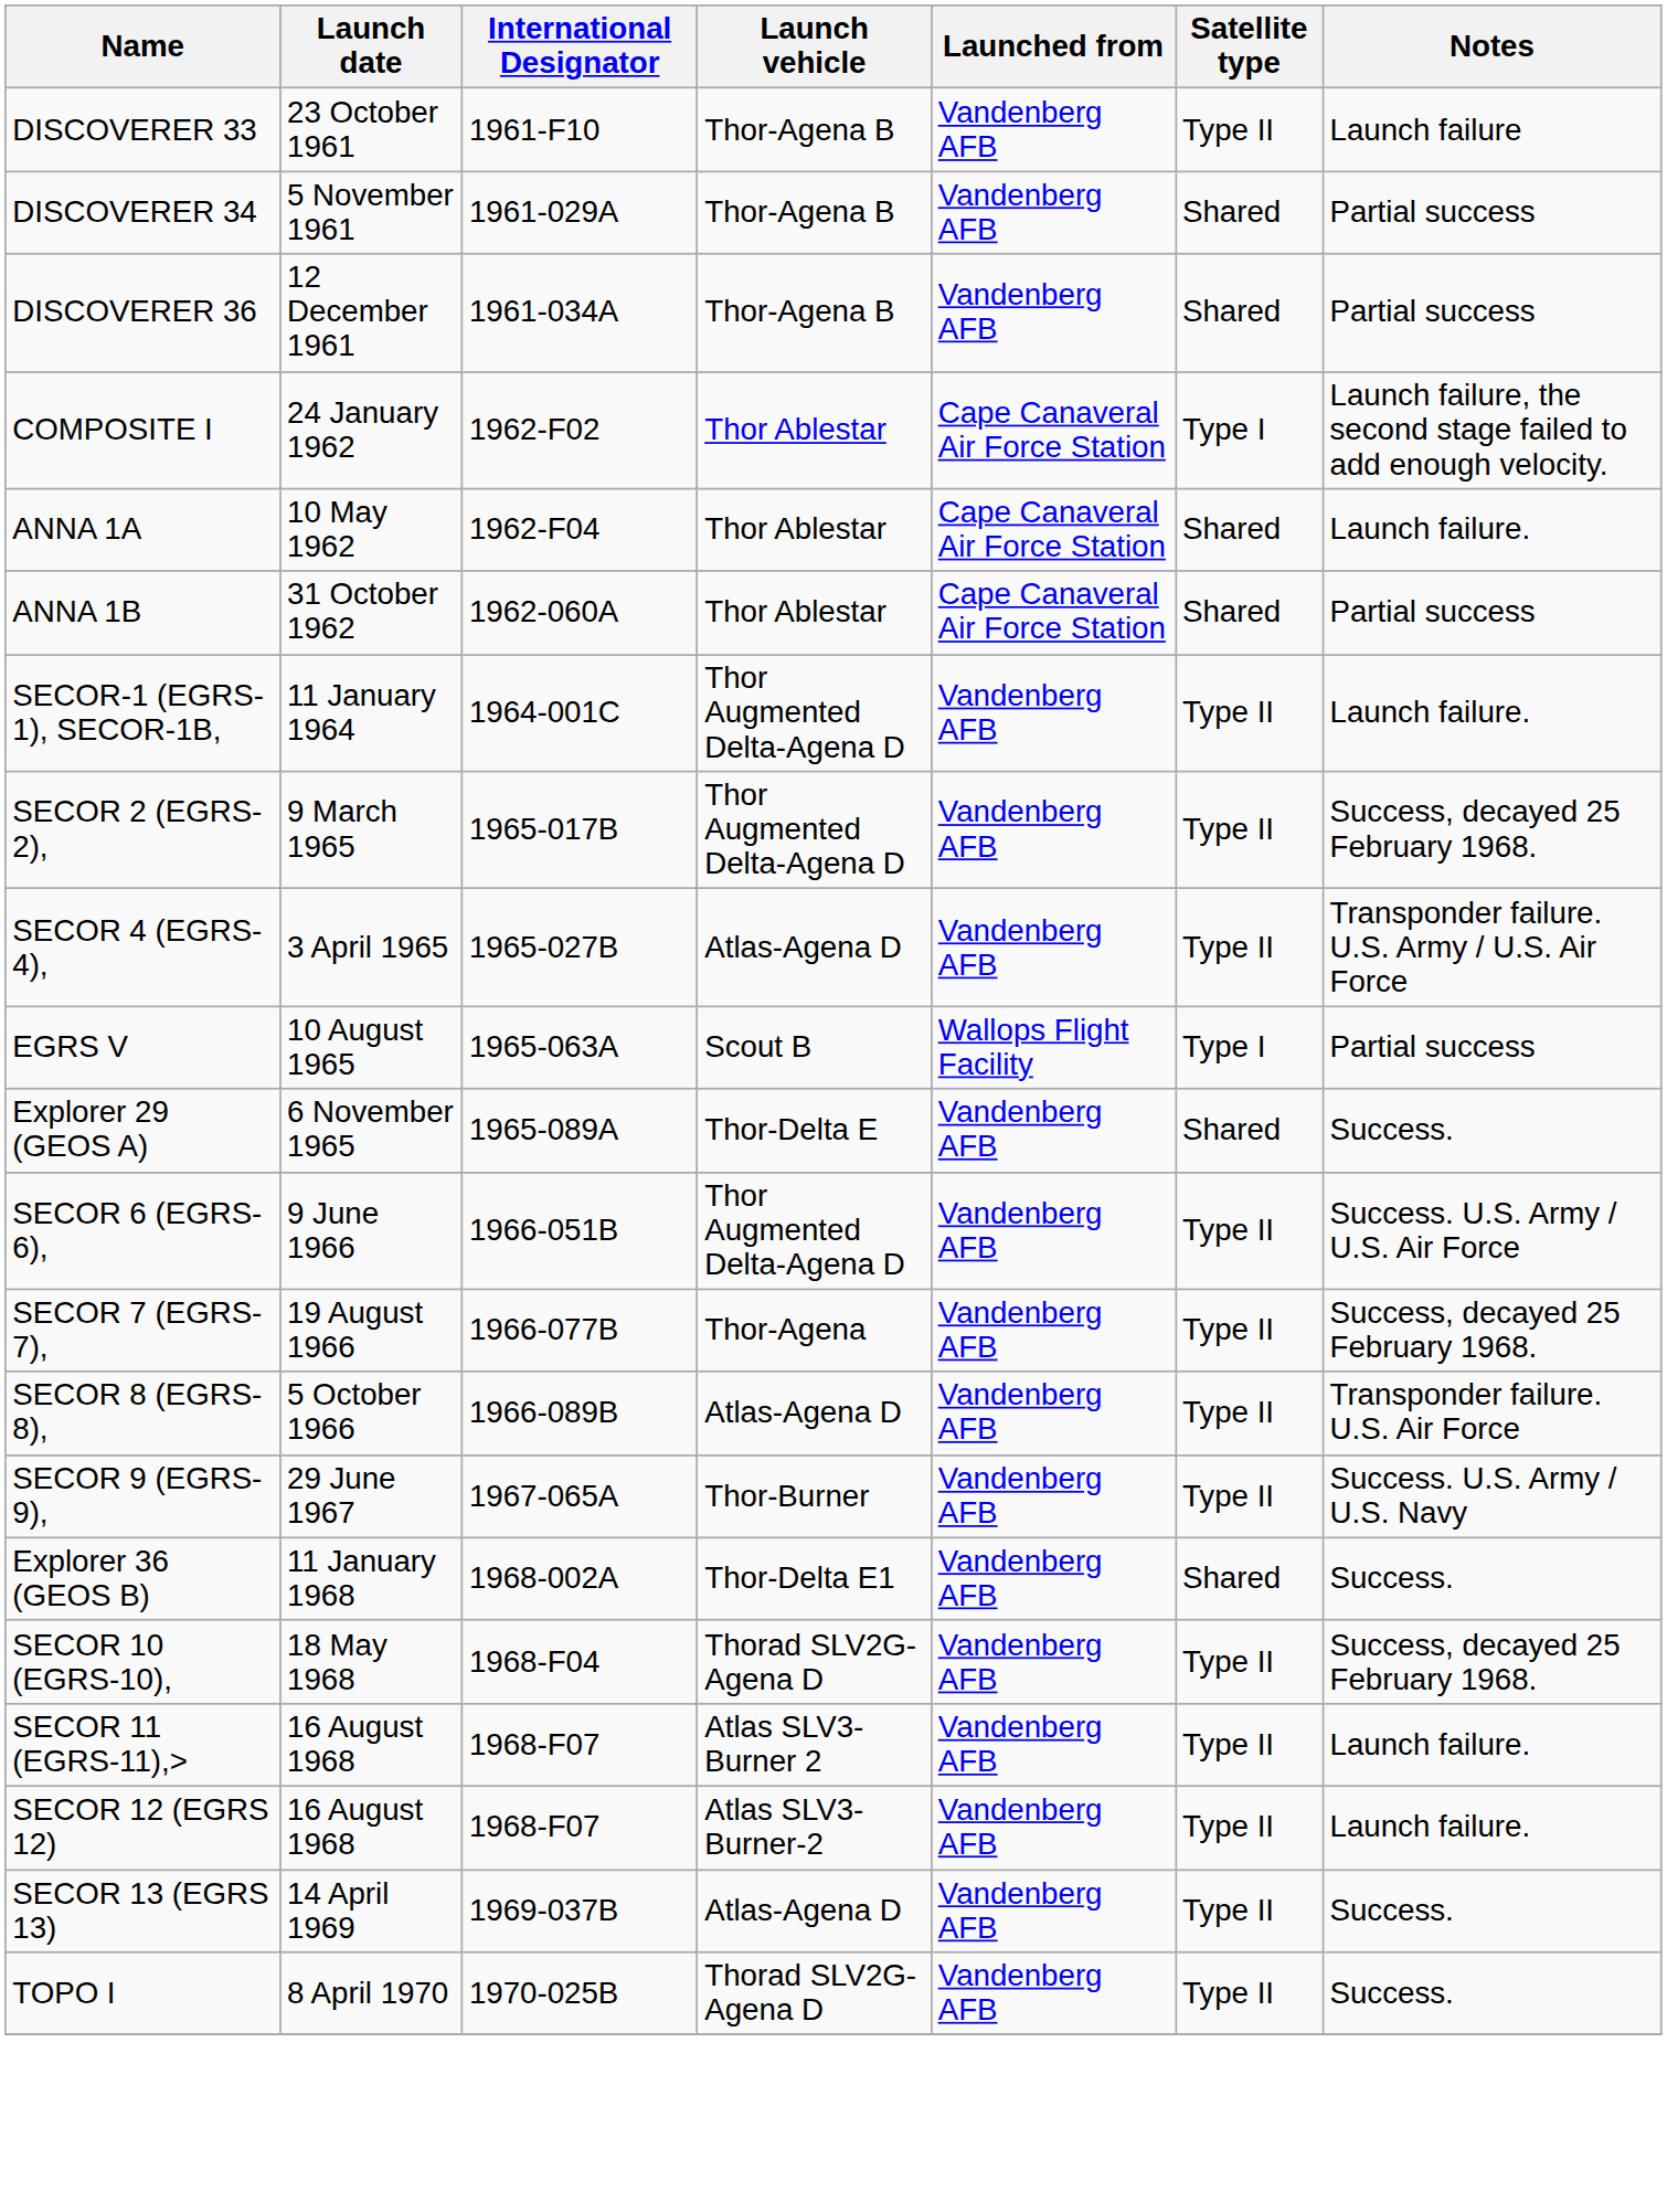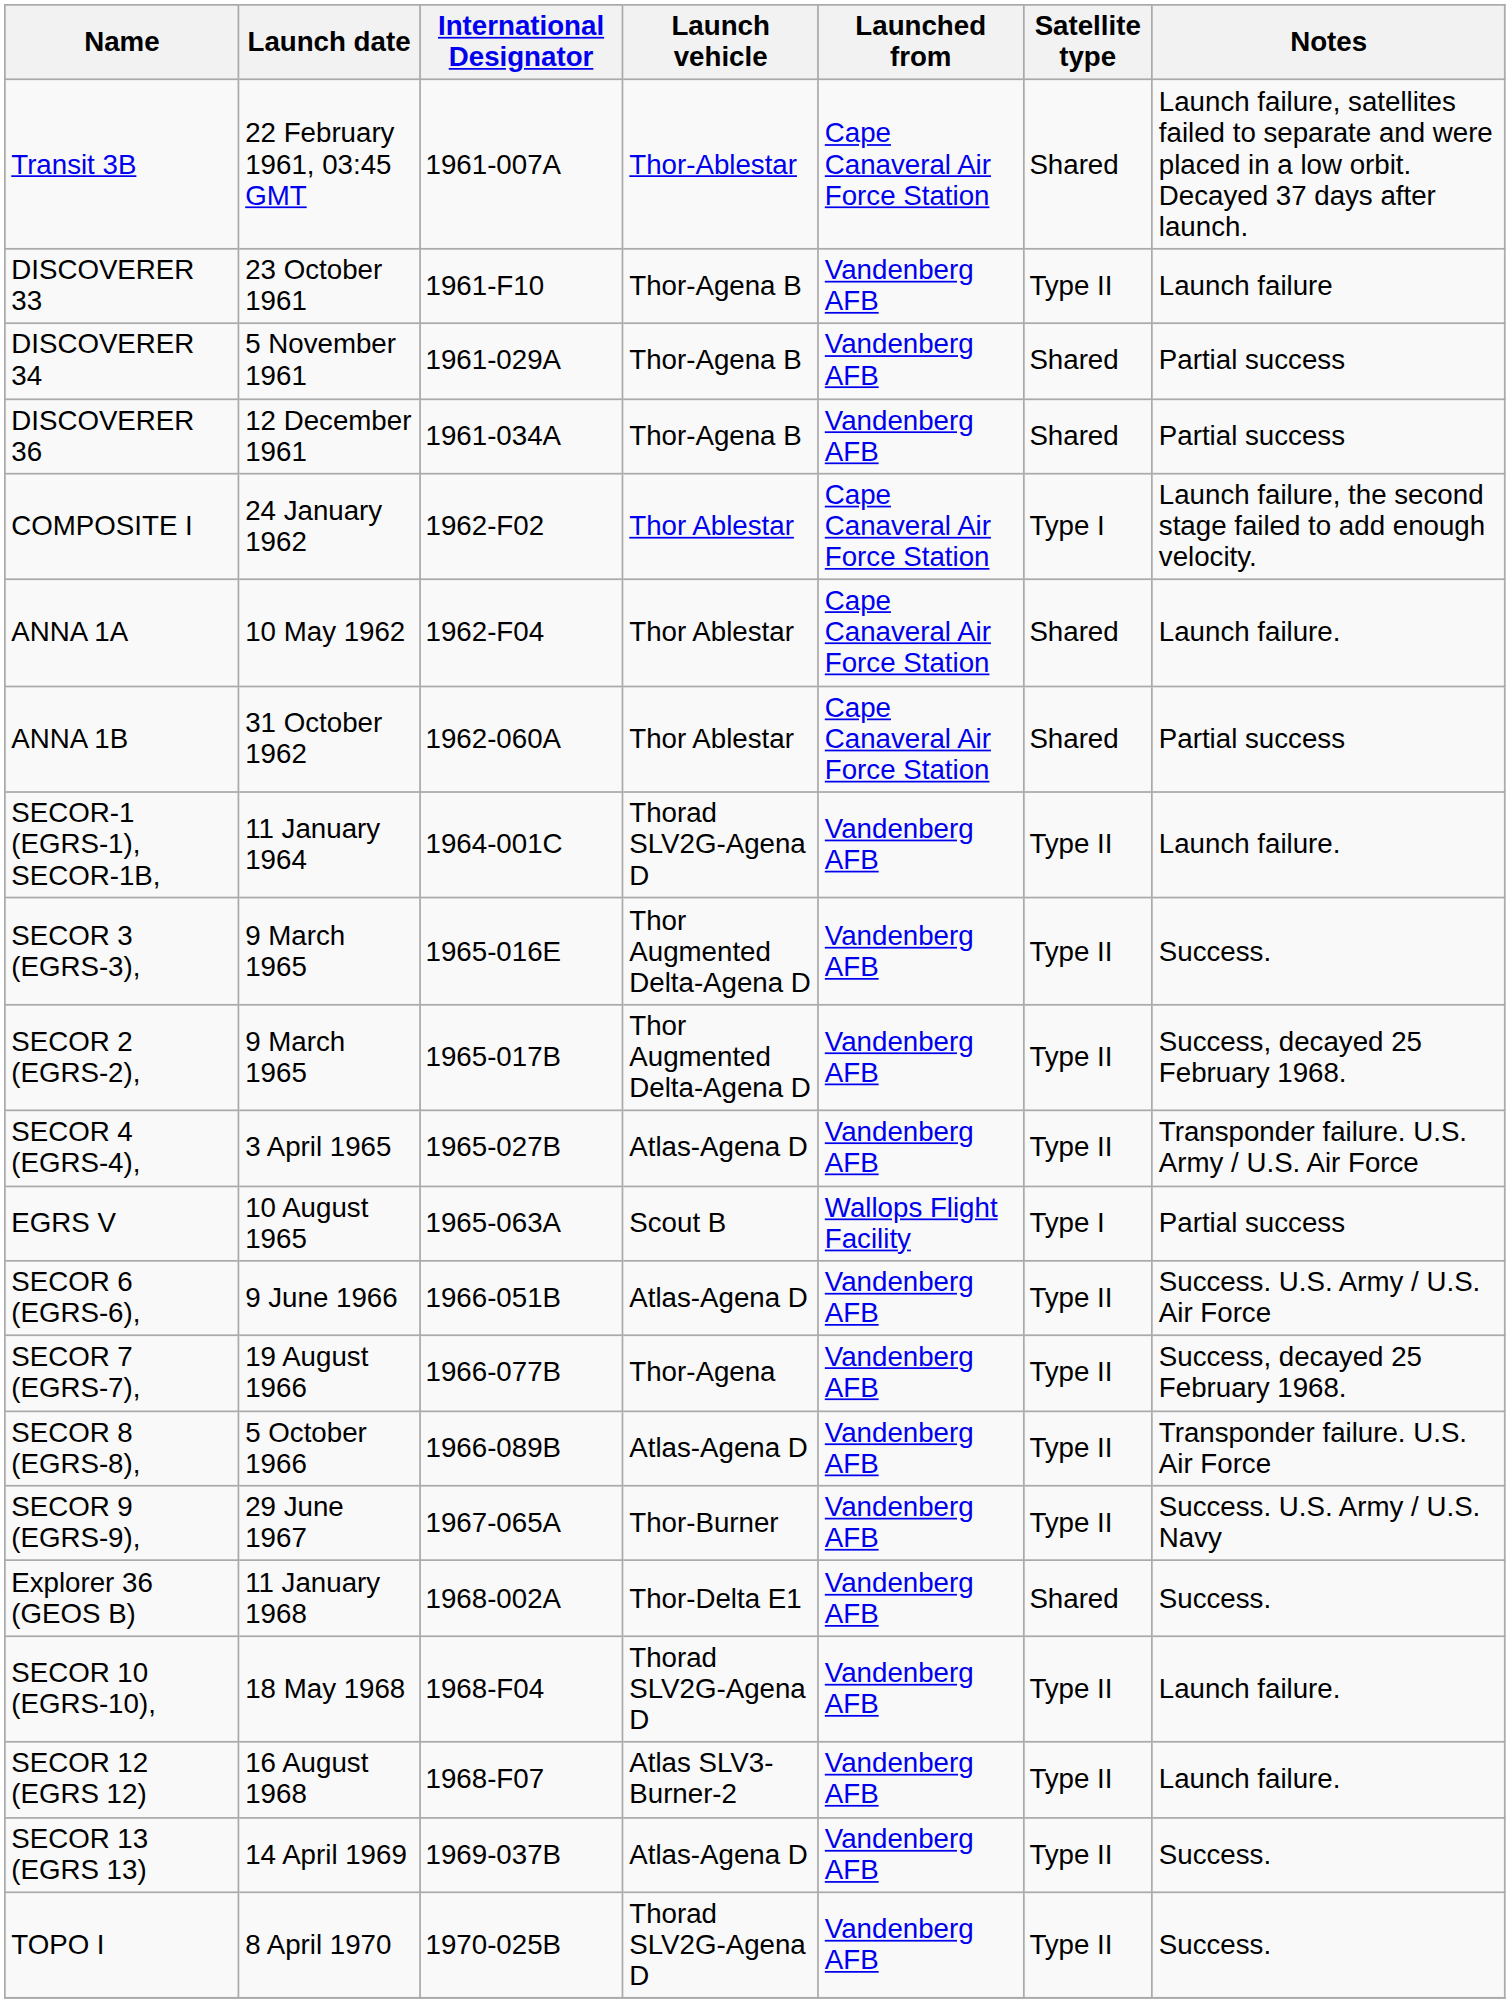 <table class="wikitable">
 <tr>
 <th>Name</th>
 <th>Launch date</th>
 <th><a href='#'>International Designator</a></th>
 <th>Launch vehicle</th>
 <th>Launched from</th>
 <th>Satellite type</th>
 <th>Notes</th>
+</tr>
+<tr>
+<td><a href='#'>Transit 3B</a></td>
+<td>22 February 1961, 03:45 <a href='#'>GMT</a></td>
+<td>1961-007A</td>
+<td><a href='#'>Thor-Ablestar</a></td>
+<td><a href='#'>Cape Canaveral Air Force Station</a></td>
+<td>Shared </td>
+<td>Launch failure, satellites failed to separate and were placed in a low orbit. Decayed 37 days after launch.</td>
 </tr>
 <tr>
 <td>DISCOVERER 33 </td>
 <td>23 October 1961</td>
 <td>1961-F10</td>
 <td>Thor-Agena B</td>
 <td><a href='#'>Vandenberg AFB</a></td>
 <td>Type II</td>
 <td>Launch failure</td>
 </tr>
 <tr>
 <td>DISCOVERER 34 </td>
 <td>5 November 1961</td>
 <td>1961-029A</td>
 <td>Thor-Agena B</td>
 <td><a href='#'>Vandenberg AFB</a></td>
 <td>Shared</td>
 <td>Partial success</td>
 </tr>
 <tr>
 <td>DISCOVERER 36 </td>
 <td>12 December 1961</td>
 <td>1961-034A</td>
 <td>Thor-Agena B</td>
 <td><a href='#'>Vandenberg AFB</a></td>
 <td>Shared</td>
 <td>Partial success</td>
 </tr>
 <tr>
 <td>COMPOSITE I </td>
 <td>24 January 1962</td>
 <td>1962-F02</td>
 <td><a href='#'>Thor Ablestar</a></td>
 <td><a href='#'>Cape Canaveral Air Force Station</a></td>
 <td>Type I</td>
 <td>Launch failure, the second stage failed to add enough velocity.</td>
 </tr>
 <tr>
 <td>ANNA 1A </td>
 <td>10 May 1962</td>
 <td>1962-F04</td>
 <td>Thor Ablestar</td>
 <td><a href='#'>Cape Canaveral Air Force Station</a></td>
 <td>Shared</td>
 <td>Launch failure.</td>
 </tr>
 <tr>
 <td>ANNA 1B </td>
 <td>31 October 1962</td>
 <td>1962-060A</td>
 <td>Thor Ablestar</td>
 <td><a href='#'>Cape Canaveral Air Force Station</a></td>
 <td>Shared</td>
 <td>Partial success</td>
 </tr>
 <tr>
 <td>SECOR-1 (EGRS-1), SECOR-1B,</td>
 <td>11 January 1964</td>
 <td>1964-001C</td>
+<td>Thorad SLV2G-Agena D</td>
+<td><a href='#'>Vandenberg AFB</a></td>
+<td>Type II</td>
+<td>Launch failure.</td>
+</tr>
+<tr>
+<td>SECOR 3 (EGRS-3),</td>
+<td>9 March 1965</td>
+<td>1965-016E</td>
 <td>Thor Augmented Delta-Agena D</td>
 <td><a href='#'>Vandenberg AFB</a></td>
 <td>Type II</td>
-<td>Launch failure.</td>
+<td>Success.</td>
 </tr>
 <tr>
 <td>SECOR 2 (EGRS-2),</td>
 <td>9 March 1965 </td>
 <td>1965-017B</td>
 <td>Thor Augmented Delta-Agena D</td>
 <td><a href='#'>Vandenberg AFB</a></td>
 <td>Type II</td>
 <td>Success, decayed 25 February 1968.</td>
 </tr>
 <tr>
 <td>SECOR 4 (EGRS-4),</td>
 <td>3 April 1965</td>
 <td>1965-027B</td>
 <td>Atlas-Agena D</td>
 <td><a href='#'>Vandenberg AFB</a></td>
 <td>Type II</td>
 <td>Transponder failure. U.S. Army / U.S. Air Force</td>
 </tr>
 <tr>
 <td>EGRS V </td>
 <td>10 August 1965</td>
 <td>1965-063A</td>
 <td>Scout B</td>
 <td><a href='#'>Wallops Flight Facility</a></td>
 <td>Type I</td>
 <td>Partial success</td>
 </tr>
 <tr>
-<td>Explorer 29 (GEOS A)</td>
-<td>6 November 1965</td>
-<td>1965-089A</td>
-<td>Thor-Delta E</td>
-<td><a href='#'>Vandenberg AFB</a></td>
-<td>Shared</td>
-<td>Success.</td>
-</tr>
-<tr>
 <td>SECOR 6 (EGRS-6),</td>
 <td>9 June 1966</td>
 <td>1966-051B</td>
-<td>Thor Augmented Delta-Agena D</td>
+<td>Atlas-Agena D</td>
 <td><a href='#'>Vandenberg AFB</a></td>
 <td>Type II</td>
 <td>Success. U.S. Army / U.S. Air Force</td>
 </tr>
 <tr>
 <td>SECOR 7 (EGRS-7),</td>
 <td>19 August 1966</td>
 <td>1966-077B</td>
 <td>Thor-Agena</td>
 <td><a href='#'>Vandenberg AFB</a></td>
 <td>Type II</td>
 <td>Success, decayed 25 February 1968.</td>
 </tr>
 <tr>
 <td>SECOR 8 (EGRS-8),</td>
 <td>5 October 1966</td>
 <td>1966-089B</td>
 <td>Atlas-Agena D</td>
 <td><a href='#'>Vandenberg AFB</a></td>
 <td>Type II</td>
 <td>Transponder failure. U.S. Air Force</td>
 </tr>
 <tr>
 <td>SECOR 9 (EGRS-9),</td>
 <td>29 June 1967</td>
 <td>1967-065A</td>
 <td>Thor-Burner</td>
 <td><a href='#'>Vandenberg AFB</a></td>
 <td>Type II</td>
 <td>Success. U.S. Army / U.S. Navy</td>
 </tr>
 <tr>
 <td>Explorer 36 (GEOS B) </td>
 <td>11 January 1968</td>
 <td>1968-002A</td>
 <td>Thor-Delta E1</td>
 <td><a href='#'>Vandenberg AFB</a></td>
 <td>Shared</td>
 <td>Success.</td>
 </tr>
 <tr>
 <td>SECOR 10 (EGRS-10),</td>
 <td>18 May 1968</td>
 <td>1968-F04</td>
 <td>Thorad SLV2G-Agena D</td>
 <td><a href='#'>Vandenberg AFB</a></td>
 <td>Type II</td>
-<td>Success, decayed 25 February 1968.</td>
-</tr>
-<tr>
-<td>SECOR 11 (EGRS-11),></td>
-<td>16 August 1968</td>
-<td>1968-F07</td>
-<td>Atlas SLV3-Burner 2</td>
-<td><a href='#'>Vandenberg AFB</a></td>
-<td>Type II</td>
 <td>Launch failure.</td>
 </tr>
 <tr>
 <td>SECOR 12 (EGRS 12) </td>
 <td>16 August 1968</td>
 <td>1968-F07</td>
 <td>Atlas SLV3-Burner-2</td>
 <td><a href='#'>Vandenberg AFB</a></td>
 <td>Type II</td>
 <td>Launch failure.</td>
 </tr>
 <tr>
 <td>SECOR 13 (EGRS 13) </td>
 <td>14 April 1969</td>
 <td>1969-037B</td>
 <td>Atlas-Agena D</td>
 <td><a href='#'>Vandenberg AFB</a></td>
 <td>Type II</td>
 <td>Success.</td>
 </tr>
 <tr>
 <td>TOPO I </td>
 <td>8 April 1970</td>
 <td>1970-025B</td>
 <td>Thorad SLV2G-Agena D</td>
 <td><a href='#'>Vandenberg AFB</a></td>
 <td>Type II</td>
 <td>Success.</td>
 </tr>
 <tr>
 </tr>
 </table>
